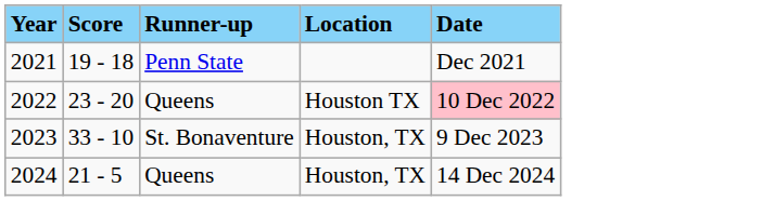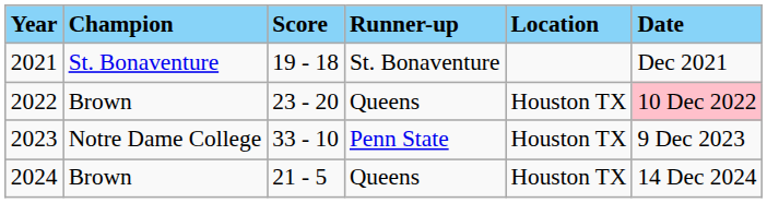 <table class="wikitable" style="font-size:85%;">
 <tr ! style="background-color: #87D3F8;">
 <td><strong>Year</strong></td>
+<td><strong>Champion</strong></td>
 <td><strong>Score</strong></td>
 <td><strong>Runner-up</strong></td>
 <td><strong>Location</strong></td>
 <td><strong>Date</strong></td>
 </tr>
 <tr>
 <td>2021</td>
+<td><a href='#'>St. Bonaventure</a></td>
 <td>19 - 18</td>
-<td><a href='#'>Penn State</a></td>
+<td>St. Bonaventure</td>
 <td></td>
 <td>Dec 2021</td>
 </tr>
 <tr>
 <td>2022</td>
+<td>Brown</td>
 <td>23 - 20</td>
 <td>Queens</td>
 <td>Houston TX</td>
 <td style="background: pink;">10 Dec 2022</td>
 </tr>
 <tr>
 <td>2023</td>
+<td>Notre Dame College</td>
 <td>33 - 10</td>
-<td>St. Bonaventure</td>
-<td>Houston, TX</td>
+<td><a href='#'>Penn State</a></td>
+<td>Houston TX</td>
 <td>9 Dec 2023</td>
 </tr>
 <tr>
 <td>2024</td>
+<td>Brown</td>
 <td>21 - 5</td>
 <td>Queens</td>
-<td>Houston, TX</td>
+<td>Houston TX</td>
 <td>14 Dec 2024</td>
 </tr>
 </table>
